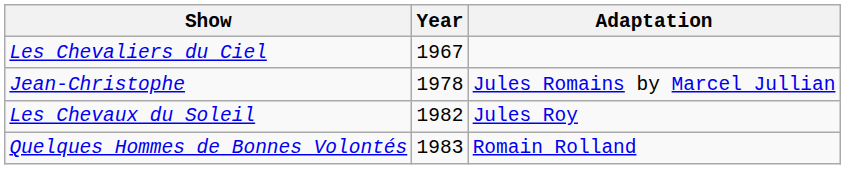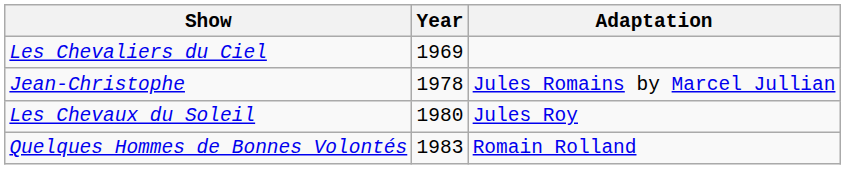 <table class="wikitable sortable">
 <tr>
 <th>Show</th>
 <th>Year</th>
 <th>Adaptation</th>
 </tr>
 <tr>
 <td><a href='#'><em>Les Chevaliers du Ciel</em></a></td>
-<td>1967</td>
+<td>1969</td>
 <td></td>
 </tr>
 <tr>
 <td><em><a href='#'>Jean-Christophe</a></em></td>
 <td>1978</td>
 <td><a href='#'>Jules Romains</a> by <a href='#'>Marcel Jullian</a></td>
 </tr>
 <tr>
 <td><em><a href='#'>Les Chevaux du Soleil</a></em></td>
-<td>1982</td>
+<td>1980</td>
 <td><a href='#'>Jules Roy</a></td>
 </tr>
 <tr>
 <td><em><a href='#'>Quelques Hommes de Bonnes Volontés</a></em></td>
 <td>1983</td>
 <td><a href='#'>Romain Rolland</a></td>
 </tr>
 </table>
